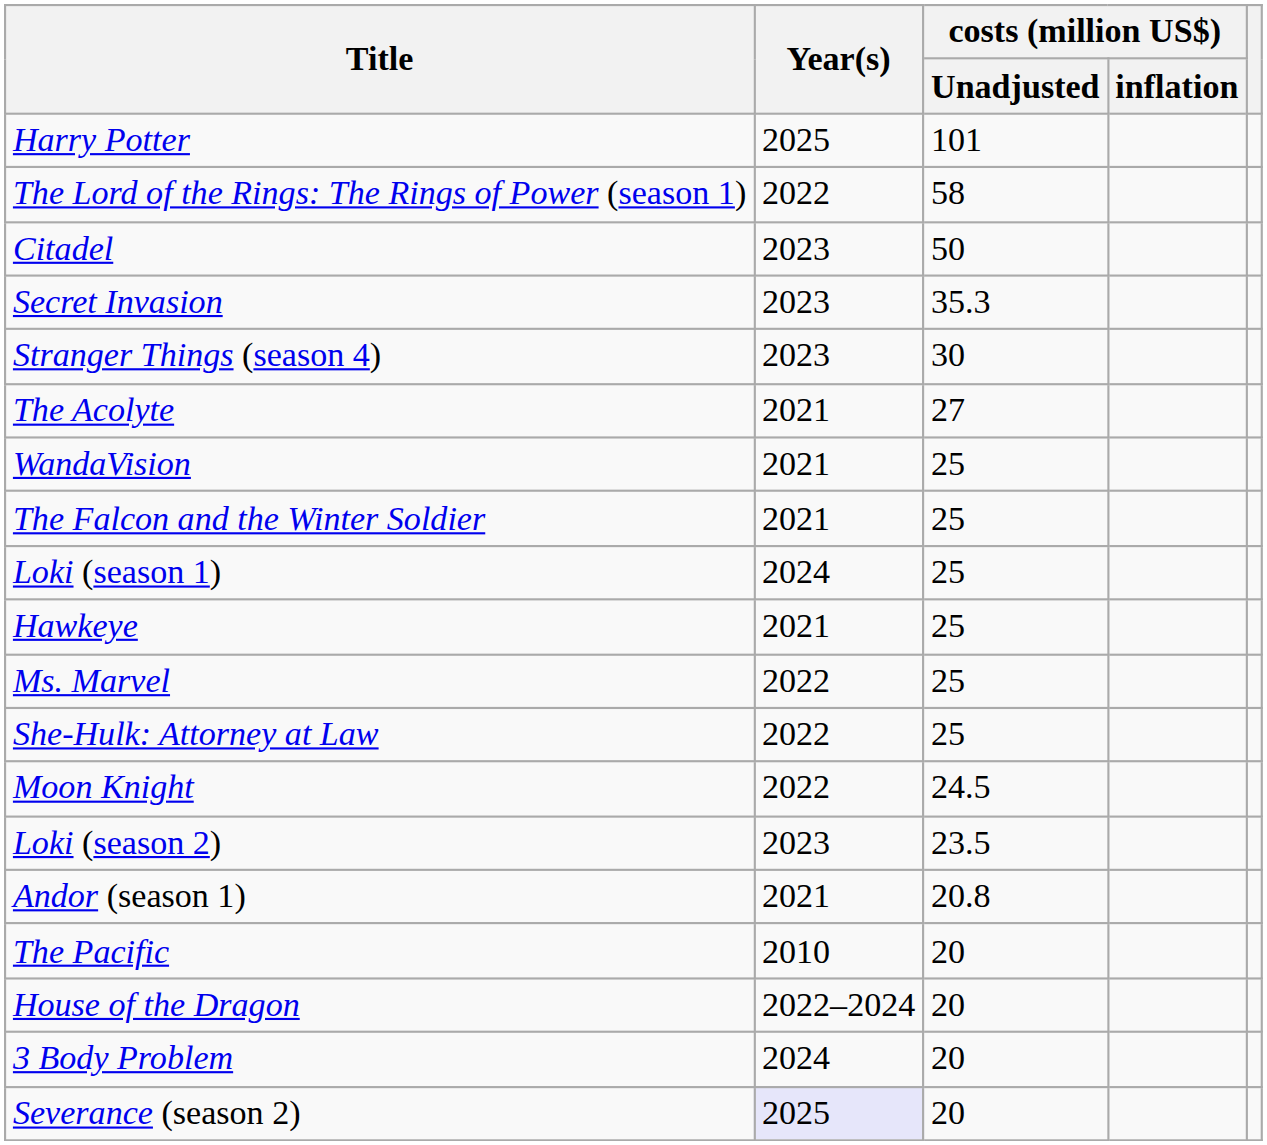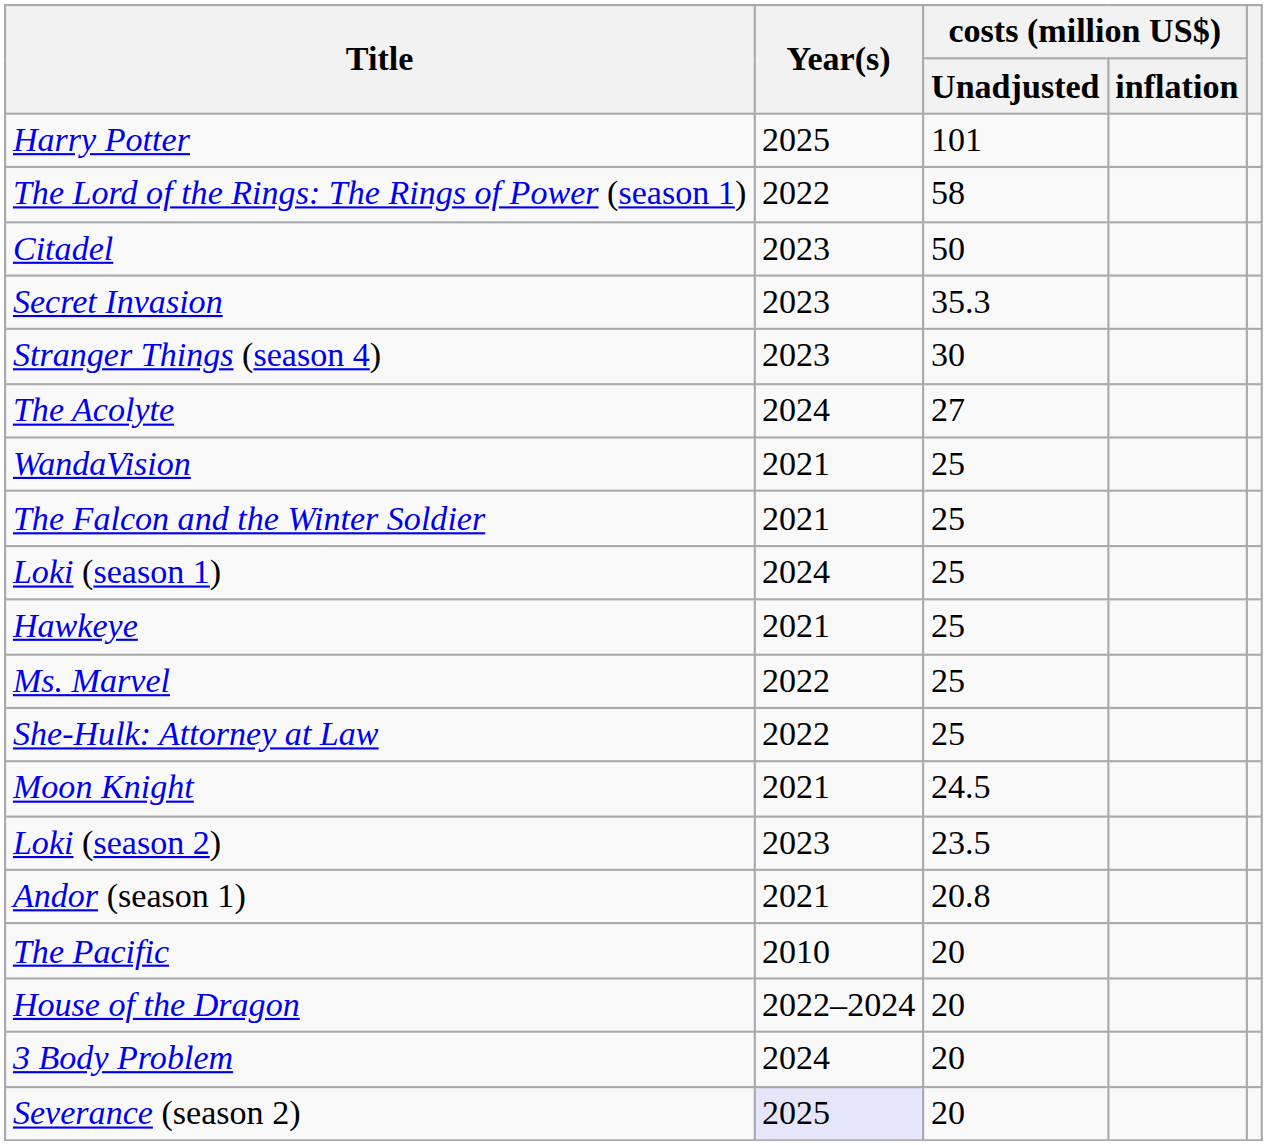 <table class="wikitable sortable">
 <tr>
 <th rowspan="2">Title</th>
 <th rowspan="2">Year(s)</th>
 <th colspan="2"> costs (million US$)</th>
 <th rowspan="2" class="unsortable"></th>
 </tr>
 <tr>
 <th>Unadjusted</th>
 <th> inflation</th>
 </tr>
 <tr>
 <td><em><a href='#'>Harry Potter</a></em></td>
 <td>2025</td>
 <td>101</td>
 <td></td>
 <td></td>
 </tr>
 <tr>
 <td data-sort-value="Lord of the Rings"><em><a href='#'>The Lord of the Rings: The Rings of Power</a></em> (<a href='#'>season 1</a>)</td>
 <td>2022</td>
 <td>58</td>
 <td></td>
 <td></td>
 </tr>
 <tr>
 <td><em><a href='#'>Citadel</a></em></td>
 <td>2023</td>
 <td>50</td>
 <td></td>
 <td></td>
 </tr>
 <tr>
 <td><em><a href='#'>Secret Invasion</a></em></td>
 <td>2023</td>
 <td>35.3</td>
 <td></td>
 <td></td>
 </tr>
 <tr>
 <td><em><a href='#'>Stranger Things</a></em> (<a href='#'>season 4</a>)</td>
 <td>2023</td>
 <td>30</td>
 <td></td>
 <td></td>
 </tr>
 <tr>
 <td><em><a href='#'>The Acolyte</a></em></td>
-<td>2021</td>
+<td>2024</td>
 <td>27</td>
 <td></td>
 <td></td>
 </tr>
 <tr>
 <td><em><a href='#'>WandaVision</a></em></td>
 <td>2021</td>
 <td>25</td>
 <td></td>
 <td></td>
 </tr>
 <tr>
 <td><em><a href='#'>The Falcon and the Winter Soldier</a></em></td>
 <td>2021</td>
 <td>25</td>
 <td></td>
 <td></td>
 </tr>
 <tr>
 <td><a href='#'><em>Loki</em></a> (<a href='#'>season 1</a>)</td>
 <td>2024</td>
 <td>25</td>
 <td></td>
 <td></td>
 </tr>
 <tr>
 <td><em><a href='#'>Hawkeye</a></em></td>
 <td>2021</td>
 <td>25</td>
 <td></td>
 <td></td>
 </tr>
 <tr>
 <td><em><a href='#'>Ms. Marvel</a></em></td>
 <td>2022</td>
 <td>25</td>
 <td></td>
 <td></td>
 </tr>
 <tr>
 <td><em><a href='#'>She-Hulk: Attorney at Law</a></em></td>
 <td>2022</td>
 <td>25</td>
 <td></td>
 <td></td>
 </tr>
 <tr>
 <td><em><a href='#'>Moon Knight</a></em></td>
-<td>2022</td>
+<td>2021</td>
 <td>24.5</td>
 <td></td>
 <td></td>
 </tr>
 <tr>
 <td><em><a href='#'>Loki</a></em> (<a href='#'>season 2</a>)</td>
 <td>2023</td>
 <td>23.5</td>
 <td></td>
 <td></td>
 </tr>
 <tr>
 <td><em><a href='#'>Andor</a></em> (season 1)</td>
 <td>2021</td>
 <td>20.8</td>
 <td></td>
 <td></td>
 </tr>
 <tr>
 <td data-sort-value="Pacific"><em><a href='#'>The Pacific</a></em></td>
 <td>2010</td>
 <td>20</td>
 <td></td>
 <td></td>
 </tr>
 <tr>
 <td><em><a href='#'>House of the Dragon</a></em></td>
 <td>2022–2024</td>
 <td>20</td>
 <td></td>
 <td></td>
 </tr>
 <tr>
 <td><em><a href='#'>3 Body Problem</a></em></td>
 <td>2024</td>
 <td>20</td>
 <td></td>
 <td></td>
 </tr>
 <tr>
 <td><em><a href='#'>Severance</a></em> (season 2)</td>
 <td style="background: lavender;">2025</td>
 <td>20</td>
 <td></td>
 <td></td>
 </tr>
 </table>
